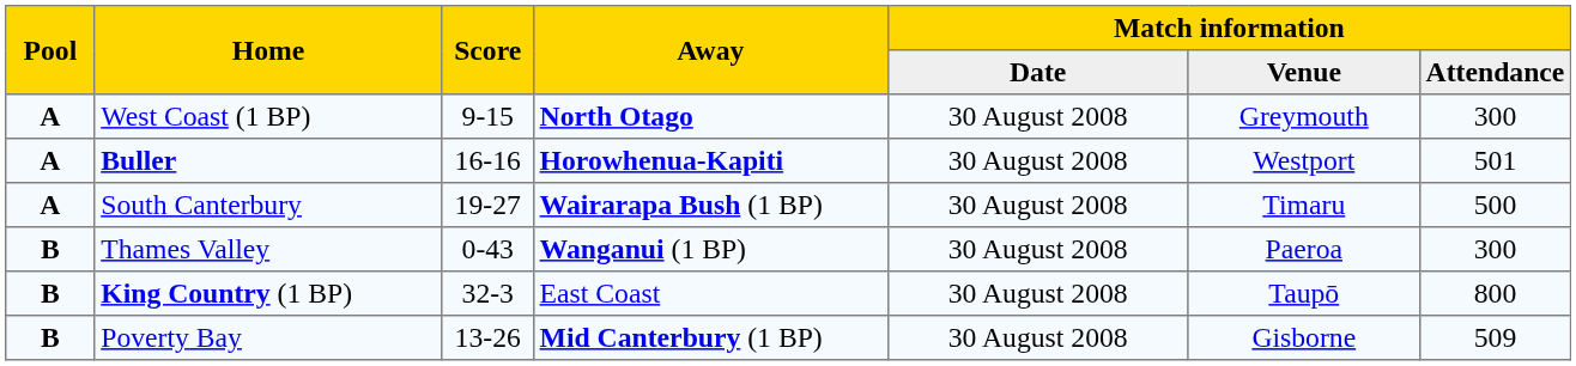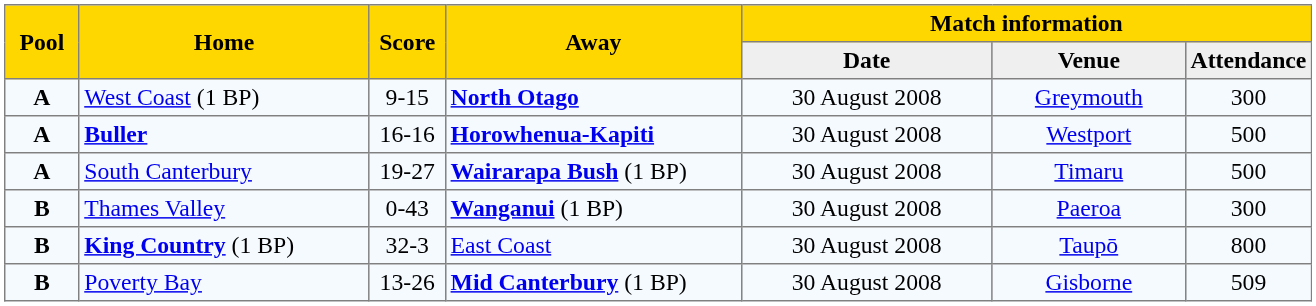 <table border=1 style="border-collapse:collapse;text-align:center" cellpadding=3 cellspacing=0 width=100%>
 <tr bgcolor=#FFD700>
 <th rowspan=2 width=6%>Pool</th>
 <th rowspan=2 width=25%>Home</th>
 <th rowspan=2 width=6%>Score</th>
 <th rowspan=2 width=25%>Away</th>
 <th colspan=6>Match information</th>
 </tr>
 <tr bgcolor=#EFEFEF>
 <th width=22%>Date</th>
 <th width=22%>Venue</th>
 <th width=22%>Attendance</th>
 </tr>
 <tr bgcolor=#F5FAFF>
 <td><strong>A</strong></td>
 <td align=left><a href='#'>West Coast</a> (1 BP)</td>
 <td>9-15</td>
 <td align=left><strong><a href='#'>North Otago</a></strong></td>
 <td>30 August 2008</td>
 <td><a href='#'>Greymouth</a></td>
 <td>300</td>
 </tr>
 <tr bgcolor=#F5FAFF>
 <td><strong>A</strong></td>
 <td align=left><strong><a href='#'>Buller</a></strong></td>
 <td>16-16</td>
 <td align=left><strong><a href='#'>Horowhenua-Kapiti</a></strong></td>
 <td>30 August 2008</td>
 <td><a href='#'>Westport</a></td>
-<td>501</td>
+<td>500</td>
 </tr>
 <tr bgcolor=#F5FAFF>
 <td><strong>A</strong></td>
 <td align=left><a href='#'>South Canterbury</a></td>
 <td>19-27</td>
 <td align=left><strong><a href='#'>Wairarapa Bush</a></strong> (1 BP)</td>
 <td>30 August 2008</td>
 <td><a href='#'>Timaru</a></td>
 <td>500</td>
 </tr>
 <tr bgcolor=#F5FAFF>
 <td><strong>B</strong></td>
 <td align=left><a href='#'>Thames Valley</a></td>
 <td>0-43</td>
 <td align=left><strong><a href='#'>Wanganui</a></strong> (1 BP)</td>
 <td>30 August 2008</td>
 <td><a href='#'>Paeroa</a></td>
 <td>300</td>
 </tr>
 <tr bgcolor=#F5FAFF>
 <td><strong>B</strong></td>
 <td align=left><strong><a href='#'>King Country</a></strong> (1 BP)</td>
 <td>32-3</td>
 <td align=left><a href='#'>East Coast</a></td>
 <td>30 August 2008</td>
 <td><a href='#'>Taupō</a></td>
 <td>800</td>
 </tr>
 <tr bgcolor=#F5FAFF>
 <td><strong>B</strong></td>
 <td align=left><a href='#'>Poverty Bay</a></td>
 <td>13-26</td>
 <td align=left><strong><a href='#'>Mid Canterbury</a></strong> (1 BP)</td>
 <td>30 August 2008</td>
 <td><a href='#'>Gisborne</a></td>
 <td>509</td>
 </tr>
 </table>
